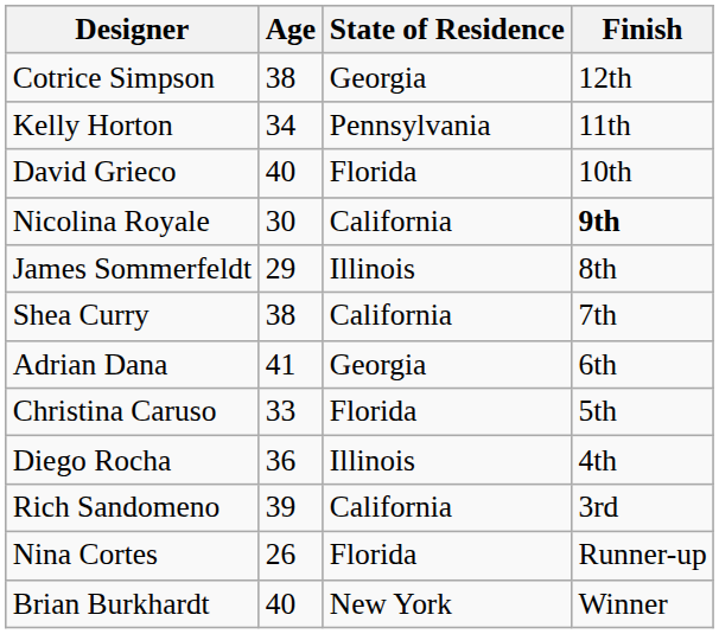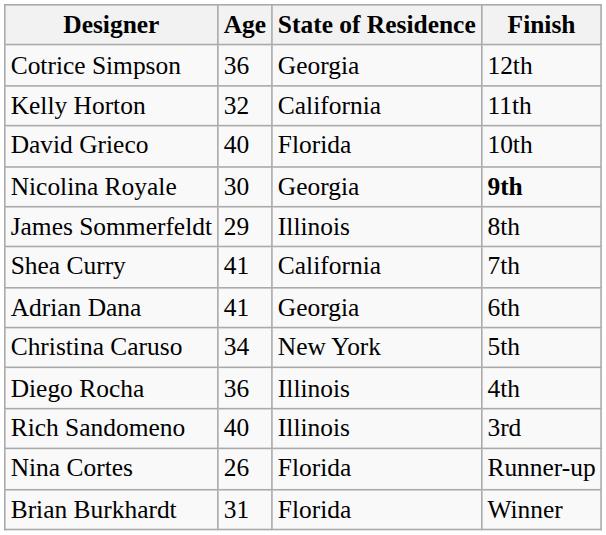 <table class="wikitable sortable">
 <tr>
 <th>Designer</th>
 <th>Age</th>
 <th>State of Residence</th>
 <th>Finish</th>
 </tr>
 <tr>
 <td>Cotrice Simpson</td>
-<td>38</td>
+<td>36</td>
 <td>Georgia</td>
 <td>12th</td>
 </tr>
 <tr>
 <td>Kelly Horton</td>
-<td>34</td>
-<td>Pennsylvania</td>
+<td>32</td>
+<td>California</td>
 <td>11th</td>
 </tr>
 <tr>
 <td>David Grieco</td>
 <td>40</td>
 <td>Florida</td>
 <td>10th</td>
 </tr>
 <tr>
 <td>Nicolina Royale</td>
 <td>30</td>
-<td>California</td>
+<td>Georgia</td>
 <td><strong>9th</strong></td>
 </tr>
 <tr>
 <td>James Sommerfeldt</td>
 <td>29</td>
 <td>Illinois</td>
 <td>8th</td>
 </tr>
 <tr>
 <td>Shea Curry</td>
-<td>38</td>
+<td>41</td>
 <td>California</td>
 <td>7th</td>
 </tr>
 <tr>
 <td>Adrian Dana</td>
 <td>41</td>
 <td>Georgia</td>
 <td>6th</td>
 </tr>
 <tr>
 <td>Christina Caruso</td>
-<td>33</td>
-<td>Florida</td>
+<td>34</td>
+<td>New York</td>
 <td>5th</td>
 </tr>
 <tr>
 <td>Diego Rocha</td>
 <td>36</td>
 <td>Illinois</td>
 <td>4th</td>
 </tr>
 <tr>
 <td>Rich Sandomeno</td>
-<td>39</td>
-<td>California</td>
+<td>40</td>
+<td>Illinois</td>
 <td>3rd</td>
 </tr>
 <tr>
 <td>Nina Cortes</td>
 <td>26</td>
 <td>Florida</td>
 <td>Runner-up</td>
 </tr>
 <tr>
 <td>Brian Burkhardt</td>
-<td>40</td>
-<td>New York</td>
+<td>31</td>
+<td>Florida</td>
 <td>Winner</td>
 </tr>
 </table>
